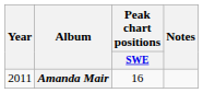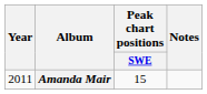 <table class="wikitable plainrowheaders" style="text-align:center;">
 <tr>
 <th scope="col" rowspan="2">Year</th>
 <th scope="col" rowspan="2">Album</th>
 <th scope="col">Peak chart positions</th>
 <th scope="col" rowspan="2">Notes</th>
 </tr>
 <tr>
 <th scope="col" style="width:3em;font-size:85%;"><a href='#'>SWE</a><br></th>
 </tr>
 <tr>
 <td>2011</td>
 <th scope="row"><em>Amanda Mair</em></th>
-<td>16</td>
+<td>15</td>
 <td><br></td>
 </tr>
 </table>
